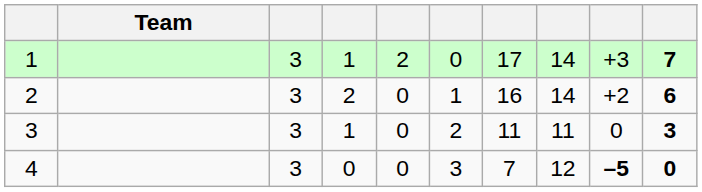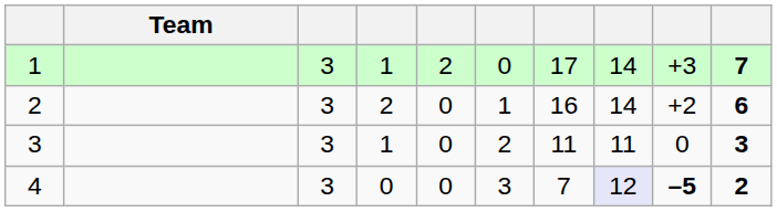 <table class="wikitable" style="text-align: center; font-size: 100%;">
 <tr>
 <th width="30"></th>
 <th width="140">Team</th>
 <th width="30"></th>
 <th width="30"></th>
 <th width="30"></th>
 <th width="30"></th>
 <th width="30"></th>
 <th width="30"></th>
 <th width="30"></th>
 <th width="30"></th>
 </tr>
 <tr style="background-color: #ccffcc;">
 <td>1</td>
 <td align=left><strong></strong></td>
 <td>3</td>
 <td>1</td>
 <td>2</td>
 <td>0</td>
 <td>17</td>
 <td>14</td>
 <td>+3</td>
 <td><strong>7</strong></td>
 </tr>
 <tr>
 <td>2</td>
 <td align=left></td>
 <td>3</td>
 <td>2</td>
 <td>0</td>
 <td>1</td>
 <td>16</td>
 <td>14</td>
 <td>+2</td>
 <td><strong>6</strong></td>
 </tr>
 <tr>
 <td>3</td>
 <td align=left></td>
 <td>3</td>
 <td>1</td>
 <td>0</td>
 <td>2</td>
 <td>11</td>
 <td>11</td>
 <td>0</td>
 <td><strong>3</strong></td>
 </tr>
 <tr>
 <td>4</td>
 <td align=left></td>
 <td>3</td>
 <td>0</td>
 <td>0</td>
 <td>3</td>
 <td>7</td>
-<td>12</td>
+<td style="background: lavender;">12</td>
 <td><strong>–5</strong></td>
-<td><strong>0</strong></td>
+<td><strong>2</strong></td>
 </tr>
 </table>
